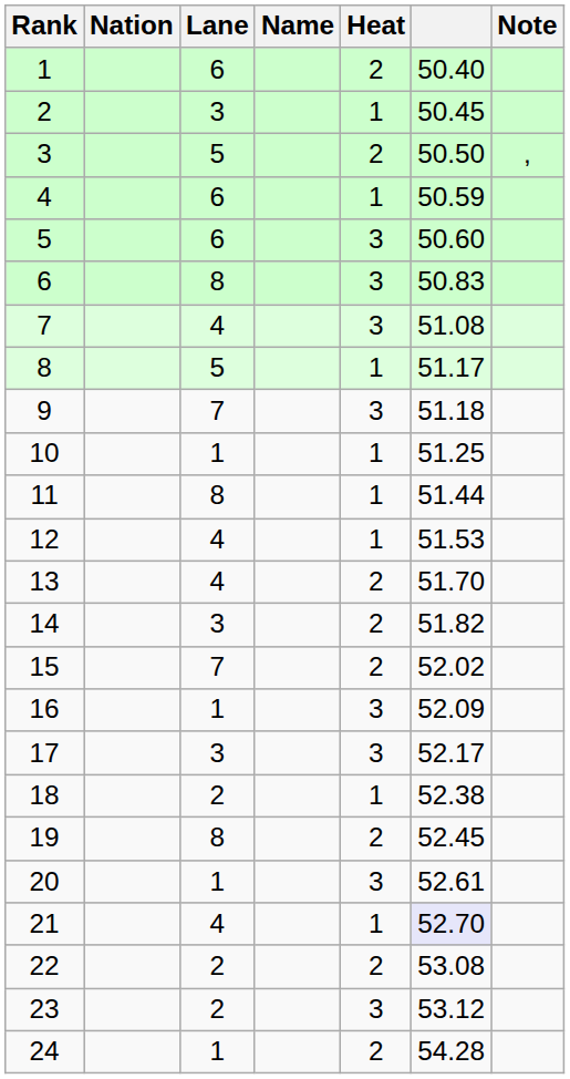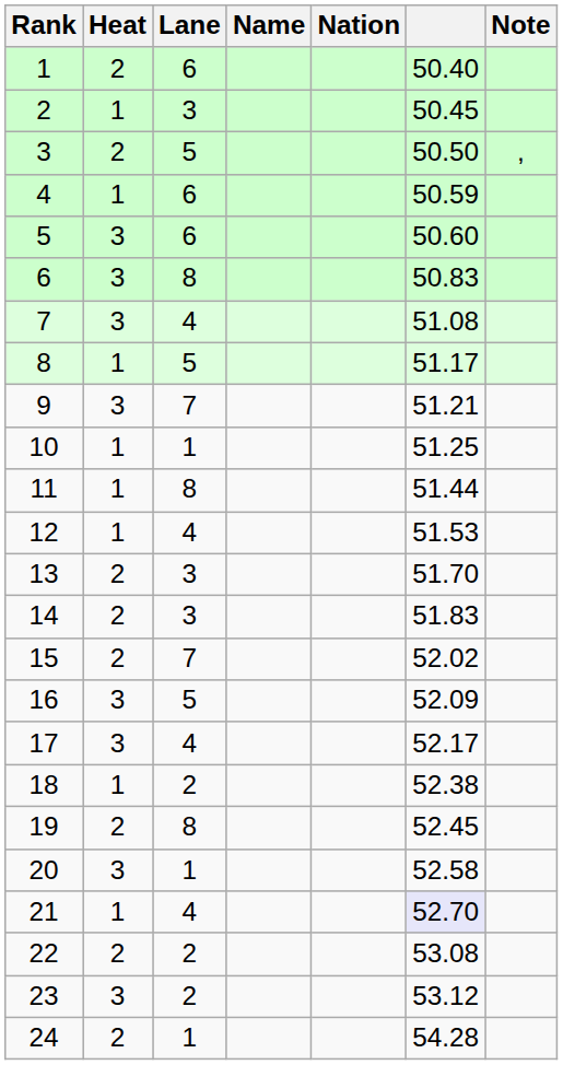 <table class="wikitable sortable" style="text-align:center">
 <tr>
 <th scope="col">Rank</th>
-<th scope="col">Nation</th>
+<th scope="col">Heat</th>
 <th scope="col">Lane</th>
 <th scope="col">Name</th>
-<th scope="col">Heat</th>
+<th scope="col">Nation</th>
 <th scope="col"></th>
 <th scope="col">Note</th>
 </tr>
 <tr bgcolor=ccffcc>
 <td>1</td>
-<td style="text-align:left"></td>
+<td>2</td>
 <td>6</td>
 <td style="text-align:left"></td>
-<td>2</td>
+<td style="text-align:left"></td>
 <td>50.40</td>
 <td></td>
 </tr>
 <tr bgcolor=ccffcc>
 <td>2</td>
-<td style="text-align:left"></td>
+<td>1</td>
 <td>3</td>
 <td style="text-align:left"></td>
-<td>1</td>
+<td style="text-align:left"></td>
 <td>50.45</td>
 <td></td>
 </tr>
 <tr bgcolor=ccffcc>
 <td>3</td>
-<td style="text-align:left"></td>
+<td>2</td>
 <td>5</td>
 <td style="text-align:left"></td>
-<td>2</td>
+<td style="text-align:left"></td>
 <td>50.50</td>
 <td>, </td>
 </tr>
 <tr bgcolor=ccffcc>
 <td>4</td>
-<td style="text-align:left"></td>
+<td>1</td>
 <td>6</td>
 <td style="text-align:left"></td>
-<td>1</td>
+<td style="text-align:left"></td>
 <td>50.59</td>
 <td></td>
 </tr>
 <tr bgcolor=ccffcc>
 <td>5</td>
-<td style="text-align:left"></td>
+<td>3</td>
 <td>6</td>
 <td style="text-align:left"></td>
-<td>3</td>
+<td style="text-align:left"></td>
 <td>50.60</td>
 <td></td>
 </tr>
 <tr bgcolor=ccffcc>
 <td>6</td>
-<td style="text-align:left"></td>
+<td>3</td>
 <td>8</td>
 <td style="text-align:left"></td>
-<td>3</td>
+<td style="text-align:left"></td>
 <td>50.83</td>
 <td></td>
 </tr>
 <tr bgcolor=ddffdd>
 <td>7</td>
-<td style="text-align:left"></td>
+<td>3</td>
 <td>4</td>
 <td style="text-align:left"></td>
-<td>3</td>
+<td style="text-align:left"></td>
 <td>51.08</td>
 <td></td>
 </tr>
 <tr bgcolor=ddffdd>
 <td>8</td>
-<td style="text-align:left"></td>
+<td>1</td>
 <td>5</td>
 <td style="text-align:left"></td>
-<td>1</td>
+<td style="text-align:left"></td>
 <td>51.17</td>
 <td></td>
 </tr>
 <tr>
 <td>9</td>
-<td style="text-align:left"></td>
+<td>3</td>
 <td>7</td>
 <td style="text-align:left"></td>
-<td>3</td>
-<td>51.18</td>
+<td style="text-align:left"></td>
+<td>51.21</td>
 <td></td>
 </tr>
 <tr>
 <td>10</td>
-<td style="text-align:left"></td>
+<td>1</td>
 <td>1</td>
 <td style="text-align:left"></td>
-<td>1</td>
+<td style="text-align:left"></td>
 <td>51.25</td>
 <td></td>
 </tr>
 <tr>
 <td>11</td>
-<td style="text-align:left"></td>
+<td>1</td>
 <td>8</td>
 <td style="text-align:left"></td>
-<td>1</td>
+<td style="text-align:left"></td>
 <td>51.44</td>
 <td></td>
 </tr>
 <tr>
 <td>12</td>
-<td style="text-align:left"></td>
+<td>1</td>
 <td>4</td>
 <td style="text-align:left"></td>
-<td>1</td>
+<td style="text-align:left"></td>
 <td>51.53</td>
 <td></td>
 </tr>
 <tr>
 <td>13</td>
+<td>2</td>
+<td>3</td>
 <td style="text-align:left"></td>
-<td>4</td>
 <td style="text-align:left"></td>
-<td>2</td>
 <td>51.70</td>
 <td></td>
 </tr>
 <tr>
 <td>14</td>
-<td style="text-align:left"></td>
+<td>2</td>
 <td>3</td>
 <td style="text-align:left"></td>
-<td>2</td>
-<td>51.82</td>
+<td style="text-align:left"></td>
+<td>51.83</td>
 <td></td>
 </tr>
 <tr>
 <td>15</td>
-<td style="text-align:left"></td>
+<td>2</td>
 <td>7</td>
 <td style="text-align:left"></td>
-<td>2</td>
+<td style="text-align:left"></td>
 <td>52.02</td>
 <td></td>
 </tr>
 <tr>
 <td>16</td>
+<td>3</td>
+<td>5</td>
 <td style="text-align:left"></td>
-<td>1</td>
 <td style="text-align:left"></td>
-<td>3</td>
 <td>52.09</td>
 <td></td>
 </tr>
 <tr>
 <td>17</td>
+<td>3</td>
+<td>4</td>
 <td style="text-align:left"></td>
-<td>3</td>
 <td style="text-align:left"></td>
-<td>3</td>
 <td>52.17</td>
 <td></td>
 </tr>
 <tr>
 <td>18</td>
-<td style="text-align:left"></td>
+<td>1</td>
 <td>2</td>
 <td style="text-align:left"></td>
-<td>1</td>
+<td style="text-align:left"></td>
 <td>52.38</td>
 <td></td>
 </tr>
 <tr>
 <td>19</td>
-<td style="text-align:left"></td>
+<td>2</td>
 <td>8</td>
 <td style="text-align:left"></td>
-<td>2</td>
+<td style="text-align:left"></td>
 <td>52.45</td>
 <td></td>
 </tr>
 <tr>
 <td>20</td>
-<td style="text-align:left"></td>
+<td>3</td>
 <td>1</td>
 <td style="text-align:left"></td>
-<td>3</td>
-<td>52.61</td>
+<td style="text-align:left"></td>
+<td>52.58</td>
 <td></td>
 </tr>
 <tr>
 <td>21</td>
-<td style="text-align:left"></td>
+<td>1</td>
 <td>4</td>
 <td style="text-align:left"></td>
-<td>1</td>
+<td style="text-align:left"></td>
 <td style="background: lavender;">52.70</td>
 <td></td>
 </tr>
 <tr>
 <td>22</td>
-<td style="text-align:left"></td>
+<td>2</td>
 <td>2</td>
 <td style="text-align:left"></td>
-<td>2</td>
+<td style="text-align:left"></td>
 <td>53.08</td>
 <td></td>
 </tr>
 <tr>
 <td>23</td>
-<td style="text-align:left"></td>
+<td>3</td>
 <td>2</td>
 <td style="text-align:left"></td>
-<td>3</td>
+<td style="text-align:left"></td>
 <td>53.12</td>
 <td></td>
 </tr>
 <tr>
 <td>24</td>
-<td style="text-align:left"></td>
+<td>2</td>
 <td>1</td>
 <td style="text-align:left"></td>
-<td>2</td>
+<td style="text-align:left"></td>
 <td>54.28</td>
 <td></td>
 </tr>
 </table>
